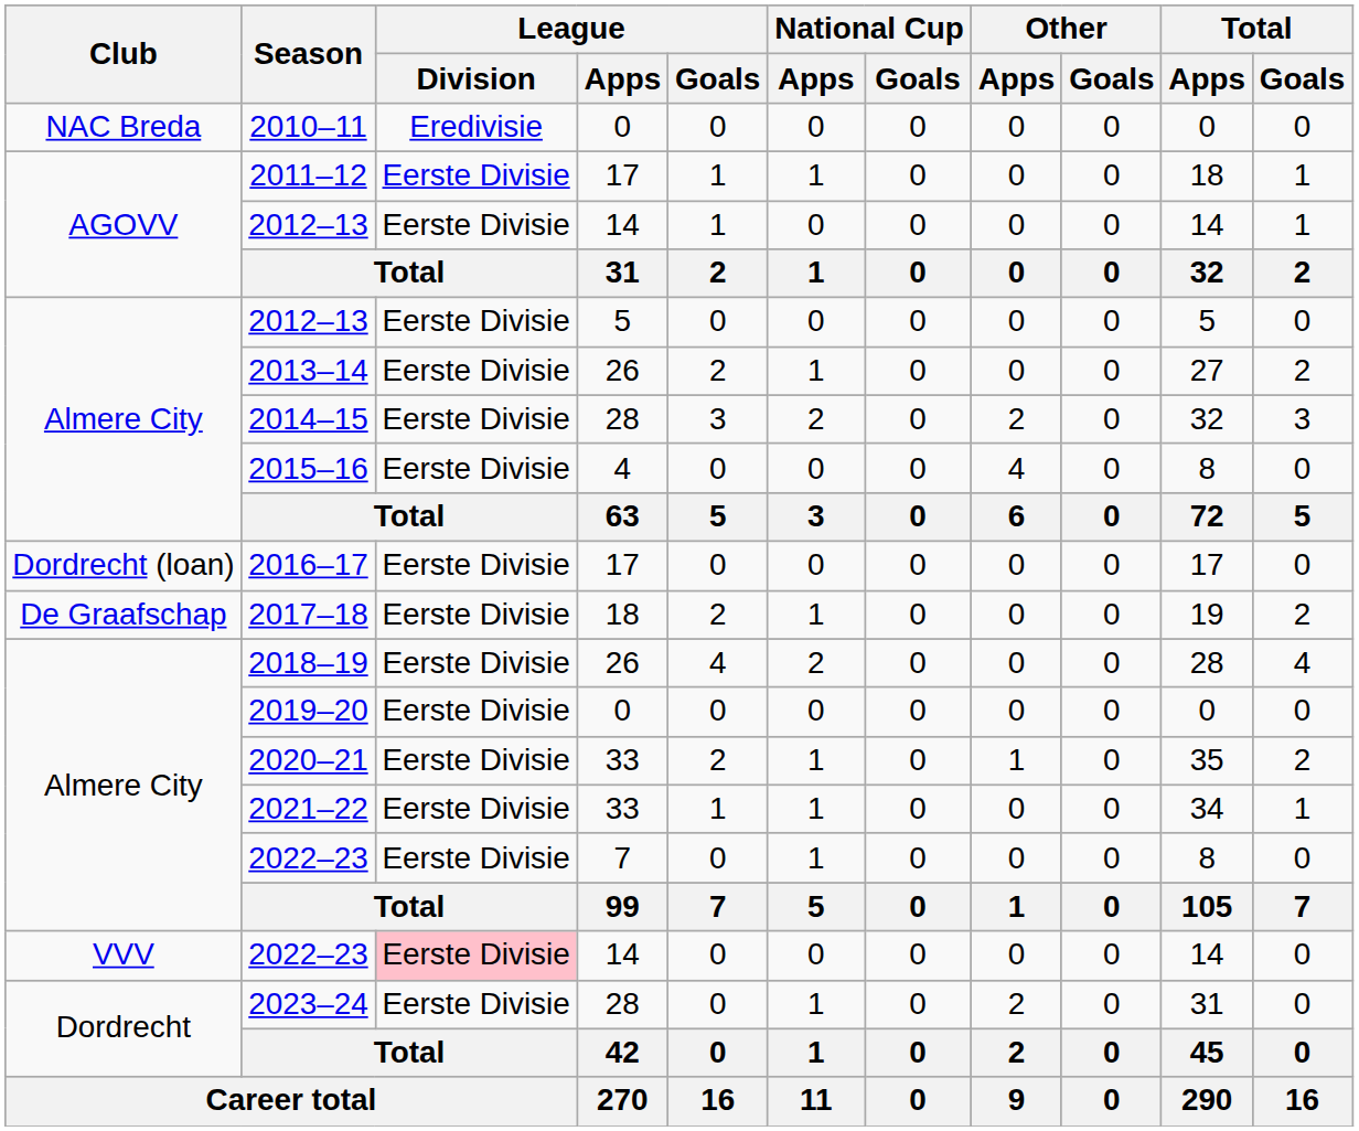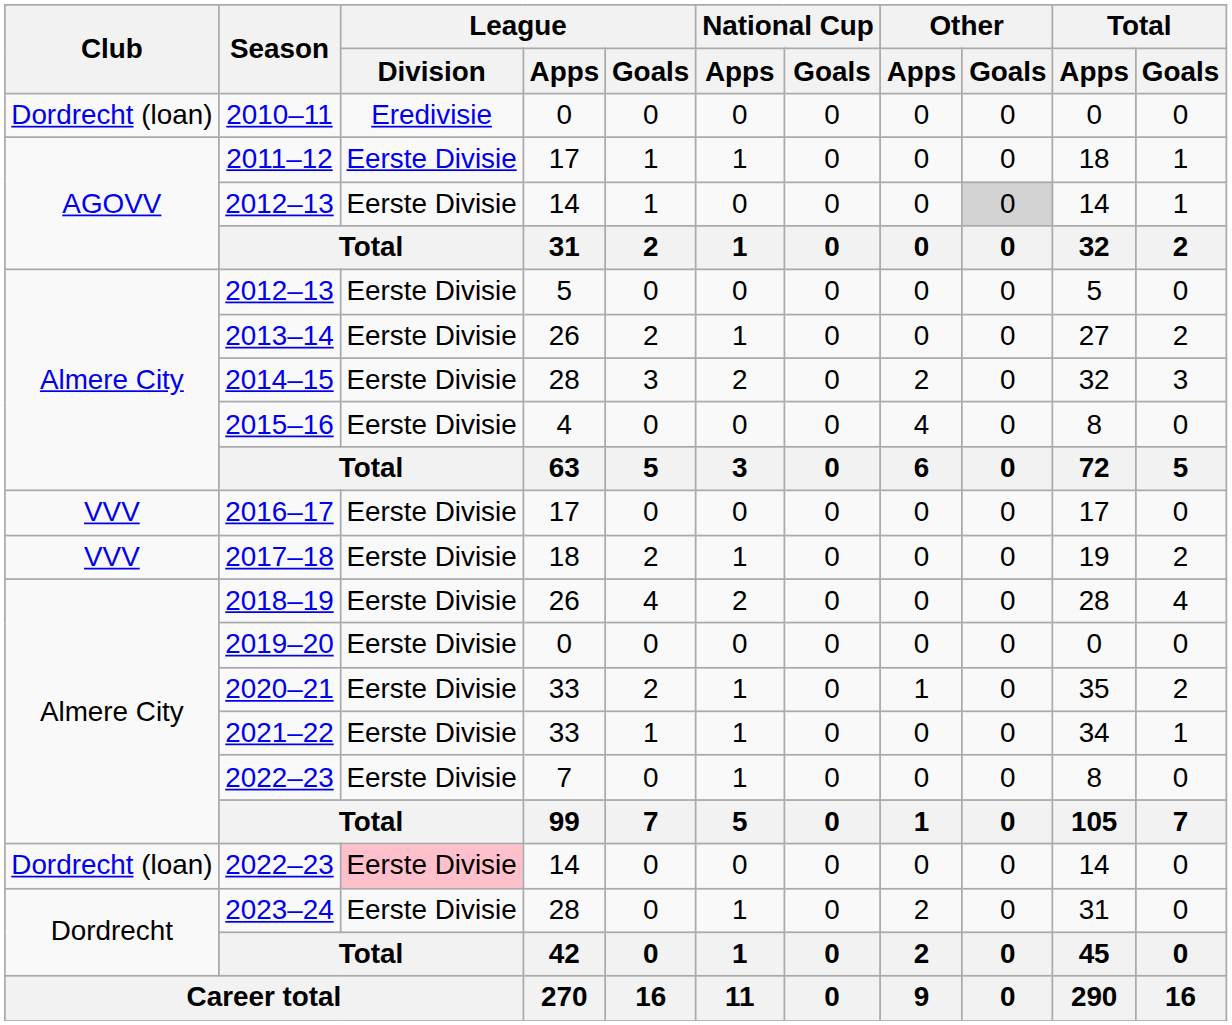 <table class=wikitable style="text-align: center">
 <tr>
 <th rowspan=2>Club</th>
 <th rowspan=2>Season</th>
 <th colspan=3>League</th>
 <th colspan=2>National Cup</th>
 <th colspan=2>Other</th>
 <th colspan=2>Total</th>
 </tr>
 <tr>
 <th>Division</th>
 <th>Apps</th>
 <th>Goals</th>
 <th>Apps</th>
 <th>Goals</th>
 <th>Apps</th>
 <th>Goals</th>
 <th>Apps</th>
 <th>Goals</th>
 </tr>
 <tr>
-<td><a href='#'>NAC Breda</a></td>
+<td><a href='#'>Dordrecht</a> (loan)</td>
 <td><a href='#'>2010–11</a></td>
 <td><a href='#'>Eredivisie</a></td>
 <td>0</td>
 <td>0</td>
 <td>0</td>
 <td>0</td>
 <td>0</td>
 <td>0</td>
 <td>0</td>
 <td>0</td>
 </tr>
 <tr>
 <td rowspan=3><a href='#'>AGOVV</a></td>
 <td><a href='#'>2011–12</a></td>
 <td><a href='#'>Eerste Divisie</a></td>
 <td>17</td>
 <td>1</td>
 <td>1</td>
 <td>0</td>
 <td>0</td>
 <td>0</td>
 <td>18</td>
 <td>1</td>
 </tr>
 <tr>
 <td><a href='#'>2012–13</a></td>
 <td>Eerste Divisie</td>
 <td>14</td>
 <td>1</td>
 <td>0</td>
 <td>0</td>
 <td>0</td>
-<td>0</td>
+<td style="background: lightgrey;">0</td>
 <td>14</td>
 <td>1</td>
 </tr>
 <tr>
 <th colspan=2>Total</th>
 <th>31</th>
 <th>2</th>
 <th>1</th>
 <th>0</th>
 <th>0</th>
 <th>0</th>
 <th>32</th>
 <th>2</th>
 </tr>
 <tr>
 <td rowspan=5><a href='#'>Almere City</a></td>
 <td><a href='#'>2012–13</a></td>
 <td>Eerste Divisie</td>
 <td>5</td>
 <td>0</td>
 <td>0</td>
 <td>0</td>
 <td>0</td>
 <td>0</td>
 <td>5</td>
 <td>0</td>
 </tr>
 <tr>
 <td><a href='#'>2013–14</a></td>
 <td>Eerste Divisie</td>
 <td>26</td>
 <td>2</td>
 <td>1</td>
 <td>0</td>
 <td>0</td>
 <td>0</td>
 <td>27</td>
 <td>2</td>
 </tr>
 <tr>
 <td><a href='#'>2014–15</a></td>
 <td>Eerste Divisie</td>
 <td>28</td>
 <td>3</td>
 <td>2</td>
 <td>0</td>
 <td>2</td>
 <td>0</td>
 <td>32</td>
 <td>3</td>
 </tr>
 <tr>
 <td><a href='#'>2015–16</a></td>
 <td>Eerste Divisie</td>
 <td>4</td>
 <td>0</td>
 <td>0</td>
 <td>0</td>
 <td>4</td>
 <td>0</td>
 <td>8</td>
 <td>0</td>
 </tr>
 <tr>
 <th colspan=2>Total</th>
 <th>63</th>
 <th>5</th>
 <th>3</th>
 <th>0</th>
 <th>6</th>
 <th>0</th>
 <th>72</th>
 <th>5</th>
 </tr>
 <tr>
-<td><a href='#'>Dordrecht</a> (loan)</td>
+<td><a href='#'>VVV</a></td>
 <td><a href='#'>2016–17</a></td>
 <td>Eerste Divisie</td>
 <td>17</td>
 <td>0</td>
 <td>0</td>
 <td>0</td>
 <td>0</td>
 <td>0</td>
 <td>17</td>
 <td>0</td>
 </tr>
 <tr>
-<td><a href='#'>De Graafschap</a></td>
+<td><a href='#'>VVV</a></td>
 <td><a href='#'>2017–18</a></td>
 <td>Eerste Divisie</td>
 <td>18</td>
 <td>2</td>
 <td>1</td>
 <td>0</td>
 <td>0</td>
 <td>0</td>
 <td>19</td>
 <td>2</td>
 </tr>
 <tr>
 <td rowspan=6>Almere City</td>
 <td><a href='#'>2018–19</a></td>
 <td>Eerste Divisie</td>
 <td>26</td>
 <td>4</td>
 <td>2</td>
 <td>0</td>
 <td>0</td>
 <td>0</td>
 <td>28</td>
 <td>4</td>
 </tr>
 <tr>
 <td><a href='#'>2019–20</a></td>
 <td>Eerste Divisie</td>
 <td>0</td>
 <td>0</td>
 <td>0</td>
 <td>0</td>
 <td>0</td>
 <td>0</td>
 <td>0</td>
 <td>0</td>
 </tr>
 <tr>
 <td><a href='#'>2020–21</a></td>
 <td>Eerste Divisie</td>
 <td>33</td>
 <td>2</td>
 <td>1</td>
 <td>0</td>
 <td>1</td>
 <td>0</td>
 <td>35</td>
 <td>2</td>
 </tr>
 <tr>
 <td><a href='#'>2021–22</a></td>
 <td>Eerste Divisie</td>
 <td>33</td>
 <td>1</td>
 <td>1</td>
 <td>0</td>
 <td>0</td>
 <td>0</td>
 <td>34</td>
 <td>1</td>
 </tr>
 <tr>
 <td><a href='#'>2022–23</a></td>
 <td>Eerste Divisie</td>
 <td>7</td>
 <td>0</td>
 <td>1</td>
 <td>0</td>
 <td>0</td>
 <td>0</td>
 <td>8</td>
 <td>0</td>
 </tr>
 <tr>
 <th colspan=2>Total</th>
 <th>99</th>
 <th>7</th>
 <th>5</th>
 <th>0</th>
 <th>1</th>
 <th>0</th>
 <th>105</th>
 <th>7</th>
 </tr>
 <tr>
-<td><a href='#'>VVV</a></td>
+<td><a href='#'>Dordrecht</a> (loan)</td>
 <td><a href='#'>2022–23</a></td>
 <td style="background: pink;">Eerste Divisie</td>
 <td>14</td>
 <td>0</td>
 <td>0</td>
 <td>0</td>
 <td>0</td>
 <td>0</td>
 <td>14</td>
 <td>0</td>
 </tr>
 <tr>
 <td rowspan=2>Dordrecht</td>
 <td><a href='#'>2023–24</a></td>
 <td>Eerste Divisie</td>
 <td>28</td>
 <td>0</td>
 <td>1</td>
 <td>0</td>
 <td>2</td>
 <td>0</td>
 <td>31</td>
 <td>0</td>
 </tr>
 <tr>
 <th colspan=2>Total</th>
 <th>42</th>
 <th>0</th>
 <th>1</th>
 <th>0</th>
 <th>2</th>
 <th>0</th>
 <th>45</th>
 <th>0</th>
 </tr>
 <tr>
 <th colspan=3>Career total</th>
 <th>270</th>
 <th>16</th>
 <th>11</th>
 <th>0</th>
 <th>9</th>
 <th>0</th>
 <th>290</th>
 <th>16</th>
 </tr>
 </table>
